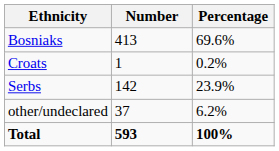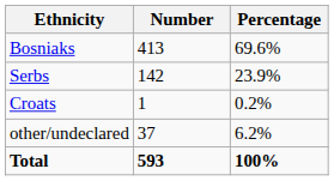 <table class="wikitable">
 <tr>
 <th width="100px">Ethnicity</th>
 <th width="80px">Number</th>
 <th width="80px">Percentage</th>
 </tr>
 <tr>
 <td><a href='#'>Bosniaks</a></td>
 <td>413</td>
 <td>69.6%</td>
 </tr>
 <tr>
+<td><a href='#'>Serbs</a></td>
+<td>142</td>
+<td>23.9%</td>
+</tr>
+<tr>
 <td><a href='#'>Croats</a></td>
 <td>1</td>
 <td>0.2%</td>
-</tr>
-<tr>
-<td><a href='#'>Serbs</a></td>
-<td>142</td>
-<td>23.9%</td>
 </tr>
 <tr>
 <td>other/undeclared</td>
 <td>37</td>
 <td>6.2%</td>
 </tr>
 <tr>
 <td><strong>Total</strong></td>
 <td><strong>593</strong></td>
 <td><strong>100%</strong></td>
 </tr>
 </table>
